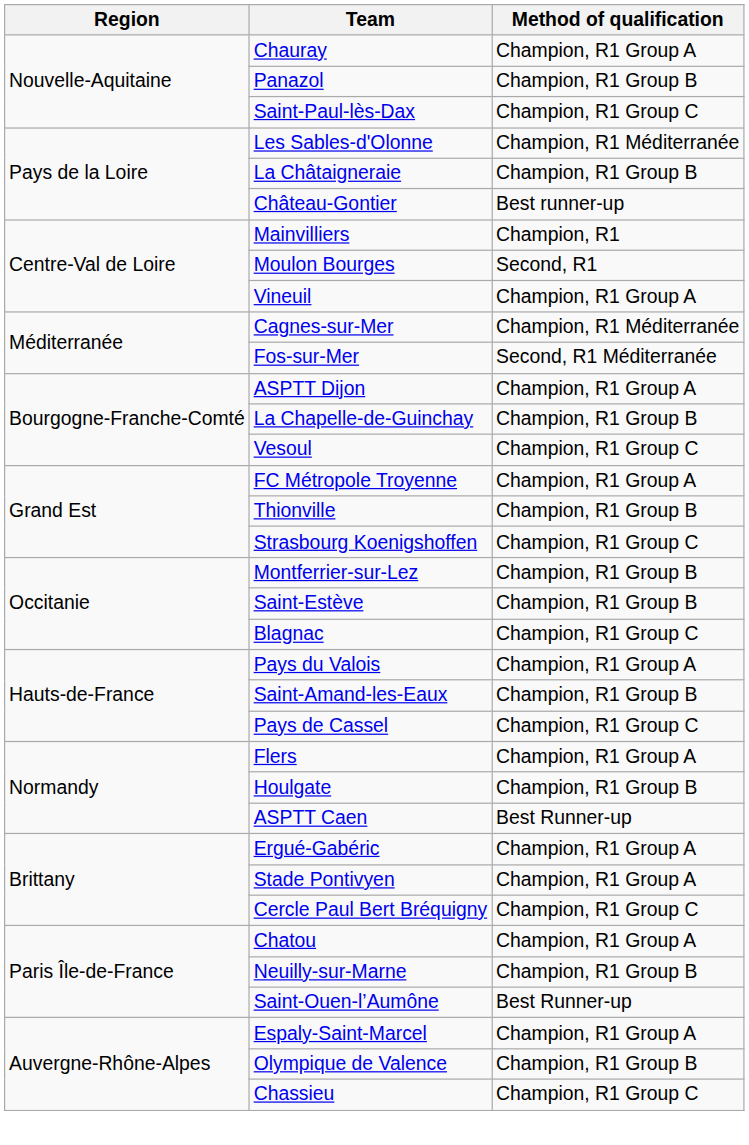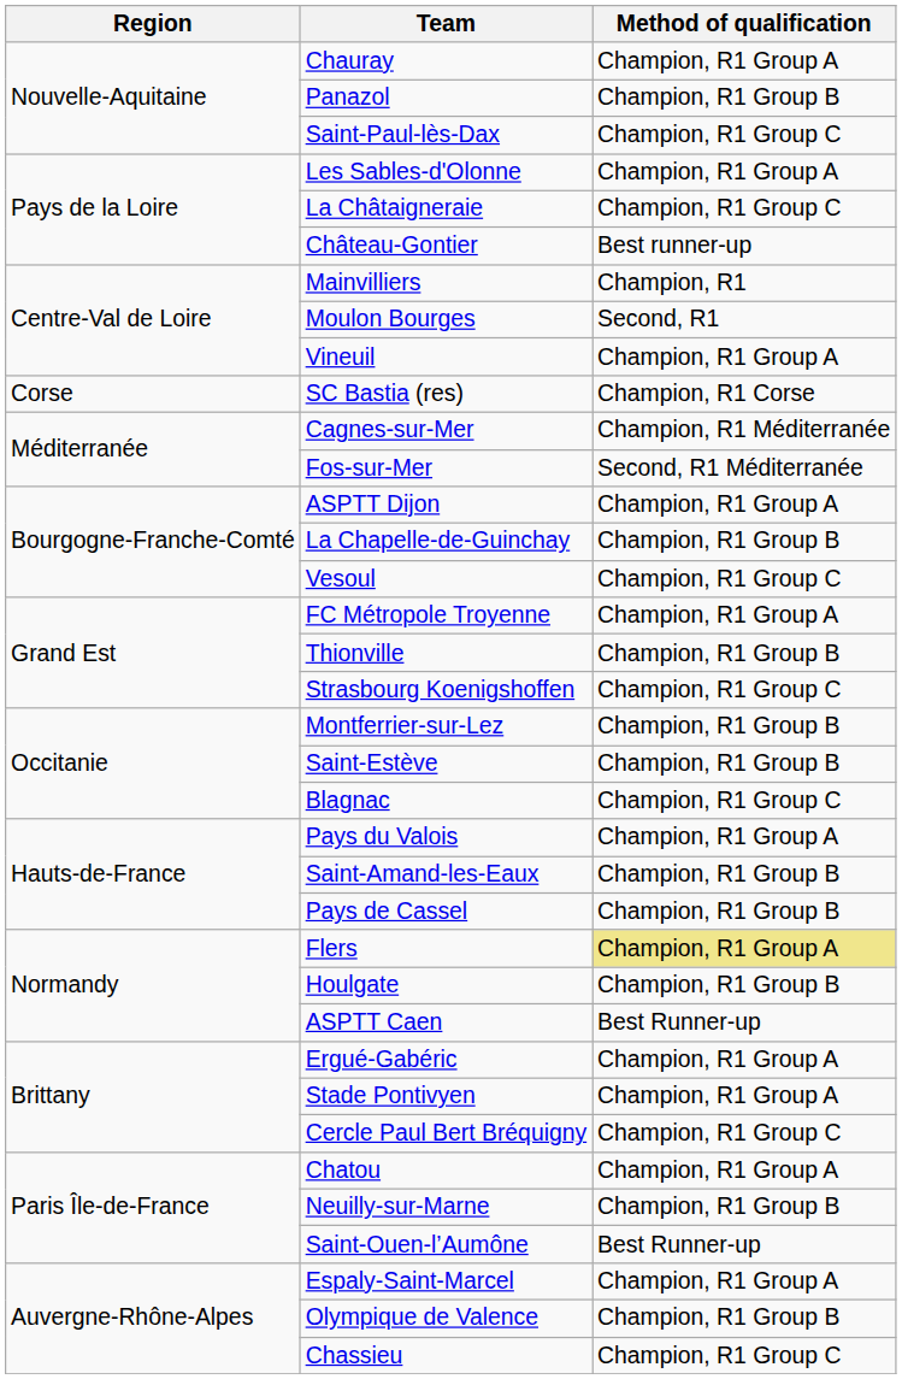 <table class="wikitable">
 <tr>
 <th>Region</th>
 <th>Team</th>
 <th>Method of qualification</th>
 </tr>
 <tr>
 <td rowspan=3>Nouvelle-Aquitaine</td>
 <td><a href='#'>Chauray</a></td>
 <td>Champion, R1 Group A</td>
 </tr>
 <tr>
 <td><a href='#'>Panazol</a></td>
 <td>Champion, R1 Group B</td>
 </tr>
 <tr>
 <td><a href='#'>Saint-Paul-lès-Dax</a></td>
 <td>Champion, R1 Group C</td>
 </tr>
 <tr>
 <td rowspan=3>Pays de la Loire</td>
 <td><a href='#'>Les Sables-d'Olonne</a></td>
-<td>Champion, R1 Méditerranée</td>
+<td>Champion, R1 Group A</td>
 </tr>
 <tr>
 <td><a href='#'>La Châtaigneraie</a></td>
-<td>Champion, R1 Group B</td>
+<td>Champion, R1 Group C</td>
 </tr>
 <tr>
 <td><a href='#'>Château-Gontier</a></td>
 <td>Best runner-up</td>
 </tr>
 <tr>
 <td rowspan=3>Centre-Val de Loire</td>
 <td><a href='#'>Mainvilliers</a></td>
 <td>Champion, R1</td>
 </tr>
 <tr>
 <td><a href='#'>Moulon Bourges</a></td>
 <td>Second, R1</td>
 </tr>
 <tr>
 <td><a href='#'>Vineuil</a></td>
 <td>Champion, R1 Group A</td>
+</tr>
+<tr>
+<td>Corse</td>
+<td><a href='#'>SC Bastia</a> (res)</td>
+<td>Champion, R1 Corse</td>
 </tr>
 <tr>
 <td rowspan=2>Méditerranée</td>
 <td><a href='#'>Cagnes-sur-Mer</a></td>
 <td>Champion, R1 Méditerranée</td>
 </tr>
 <tr>
 <td><a href='#'>Fos-sur-Mer</a></td>
 <td>Second, R1 Méditerranée</td>
 </tr>
 <tr>
 <td rowspan=3>Bourgogne-Franche-Comté</td>
 <td><a href='#'>ASPTT Dijon</a></td>
 <td>Champion, R1 Group A</td>
 </tr>
 <tr>
 <td><a href='#'>La Chapelle-de-Guinchay</a></td>
 <td>Champion, R1 Group B</td>
 </tr>
 <tr>
 <td><a href='#'>Vesoul</a></td>
 <td>Champion, R1 Group C</td>
 </tr>
 <tr>
 <td rowspan=3>Grand Est</td>
 <td><a href='#'>FC Métropole Troyenne</a></td>
 <td>Champion, R1 Group A</td>
 </tr>
 <tr>
 <td><a href='#'>Thionville</a></td>
 <td>Champion, R1 Group B</td>
 </tr>
 <tr>
 <td><a href='#'>Strasbourg Koenigshoffen</a></td>
 <td>Champion, R1 Group C</td>
 </tr>
 <tr>
 <td rowspan=3>Occitanie</td>
 <td><a href='#'>Montferrier-sur-Lez</a></td>
 <td>Champion, R1 Group B</td>
 </tr>
 <tr>
 <td><a href='#'>Saint-Estève</a></td>
 <td>Champion, R1 Group B</td>
 </tr>
 <tr>
 <td><a href='#'>Blagnac</a></td>
 <td>Champion, R1 Group C</td>
 </tr>
 <tr>
 <td rowspan=3>Hauts-de-France</td>
 <td><a href='#'>Pays du Valois</a></td>
 <td>Champion, R1 Group A</td>
 </tr>
 <tr>
 <td><a href='#'>Saint-Amand-les-Eaux</a></td>
 <td>Champion, R1 Group B</td>
 </tr>
 <tr>
 <td><a href='#'>Pays de Cassel</a></td>
-<td>Champion, R1 Group C</td>
+<td>Champion, R1 Group B</td>
 </tr>
 <tr>
 <td rowspan=3>Normandy</td>
 <td><a href='#'>Flers</a></td>
-<td>Champion, R1 Group A</td>
+<td style="background: khaki;">Champion, R1 Group A</td>
 </tr>
 <tr>
 <td><a href='#'>Houlgate</a></td>
 <td>Champion, R1 Group B</td>
 </tr>
 <tr>
 <td><a href='#'>ASPTT Caen</a></td>
 <td>Best Runner-up</td>
 </tr>
 <tr>
 <td rowspan=3>Brittany</td>
 <td><a href='#'>Ergué-Gabéric</a></td>
 <td>Champion, R1 Group A</td>
 </tr>
 <tr>
 <td><a href='#'>Stade Pontivyen</a></td>
 <td>Champion, R1 Group A</td>
 </tr>
 <tr>
 <td><a href='#'>Cercle Paul Bert Bréquigny</a></td>
 <td>Champion, R1 Group C</td>
 </tr>
 <tr>
 <td rowspan=3>Paris Île-de-France</td>
 <td><a href='#'>Chatou</a></td>
 <td>Champion, R1 Group A</td>
 </tr>
 <tr>
 <td><a href='#'>Neuilly-sur-Marne</a></td>
 <td>Champion, R1 Group B</td>
 </tr>
 <tr>
 <td><a href='#'>Saint-Ouen-l’Aumône</a></td>
 <td>Best Runner-up</td>
 </tr>
 <tr>
 <td rowspan=3>Auvergne-Rhône-Alpes</td>
 <td><a href='#'>Espaly-Saint-Marcel</a></td>
 <td>Champion, R1 Group A</td>
 </tr>
 <tr>
 <td><a href='#'>Olympique de Valence</a></td>
 <td>Champion, R1 Group B</td>
 </tr>
 <tr>
 <td><a href='#'>Chassieu</a></td>
 <td>Champion, R1 Group C</td>
 </tr>
 </table>
